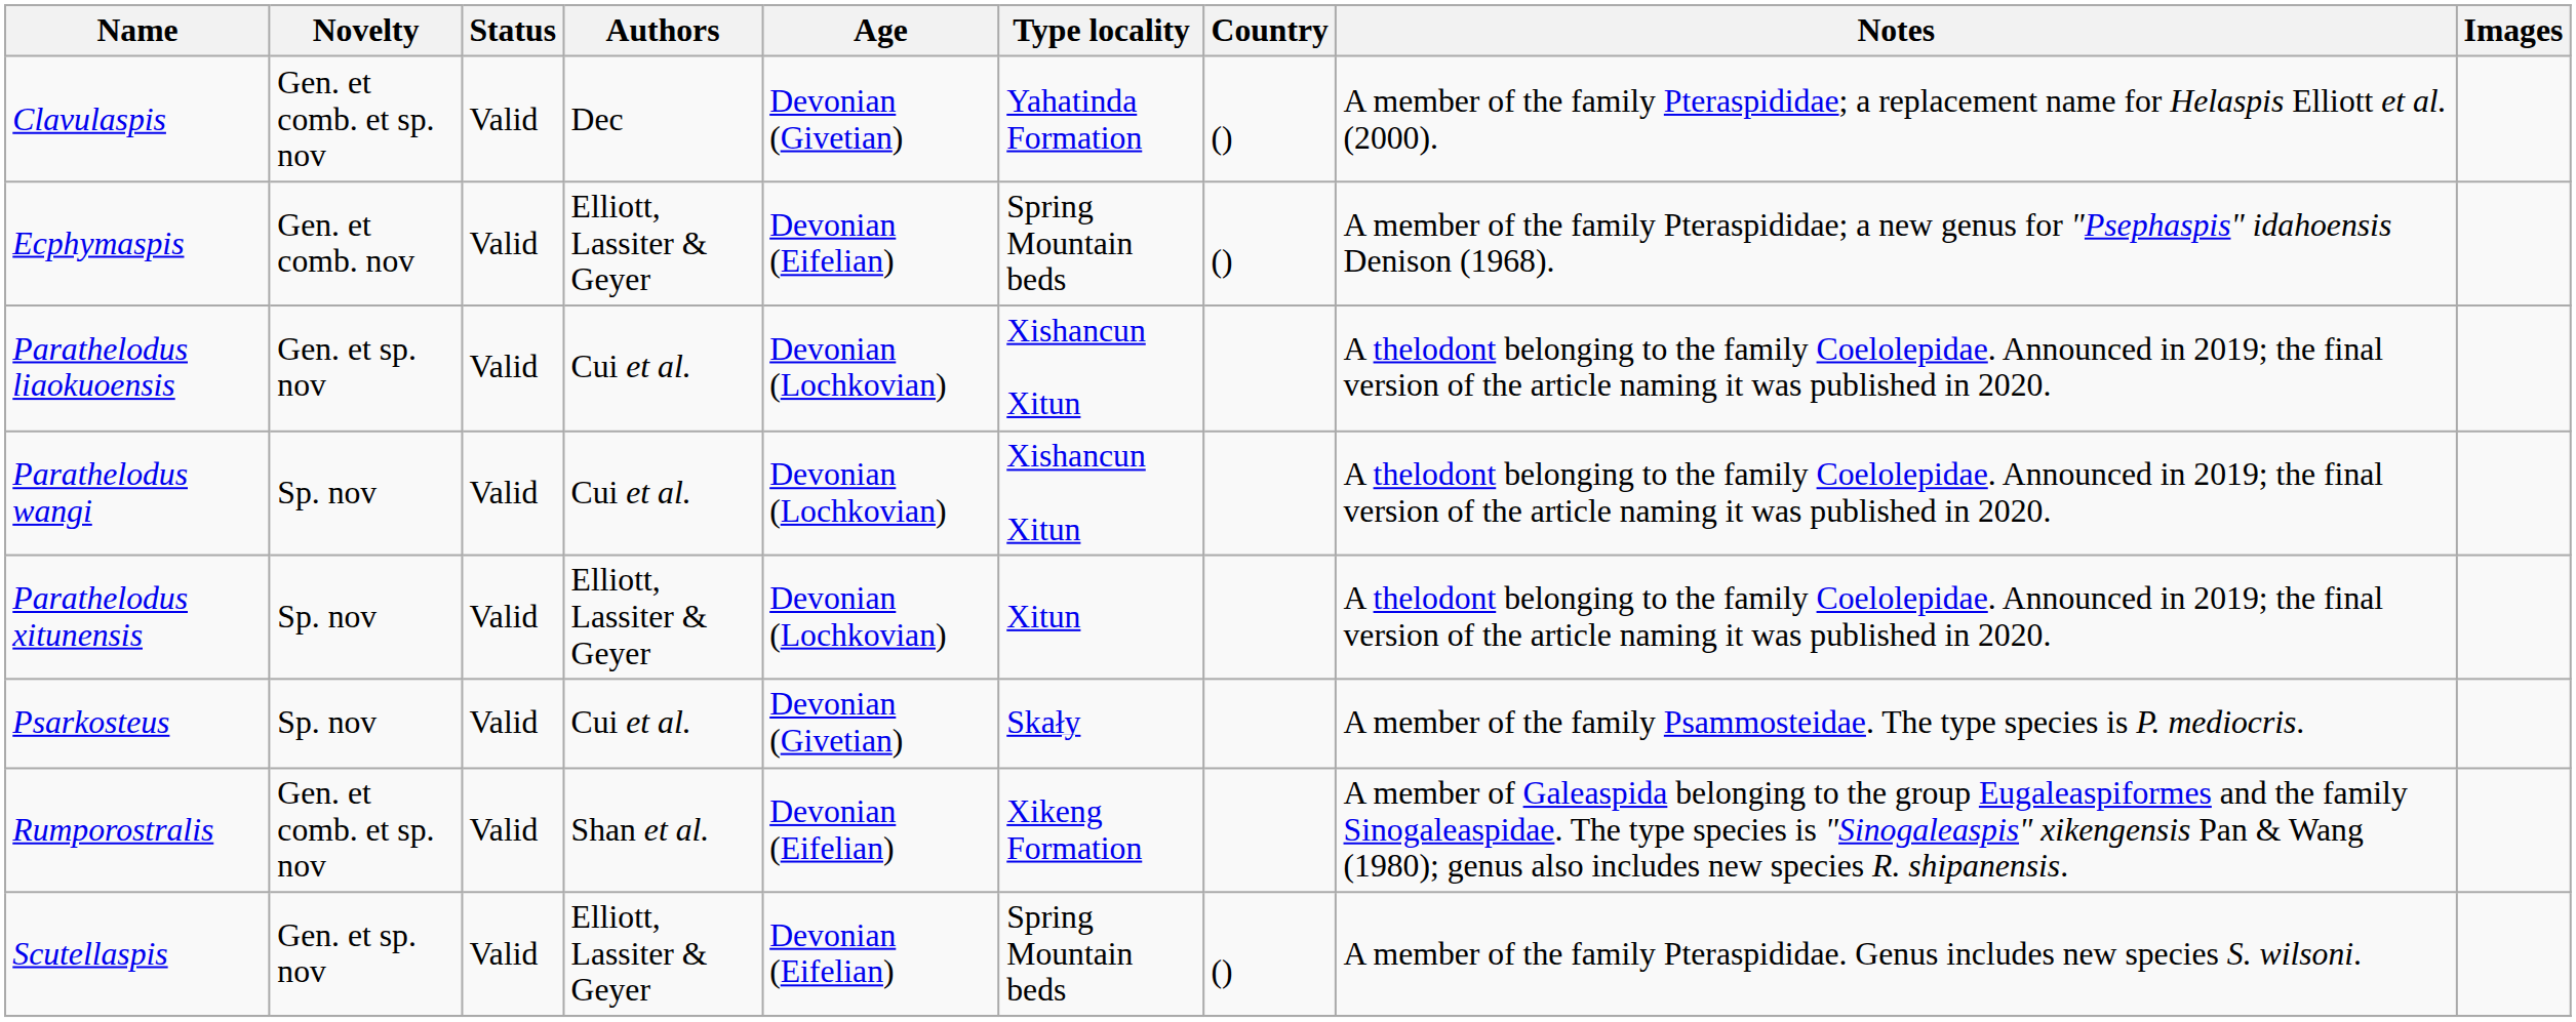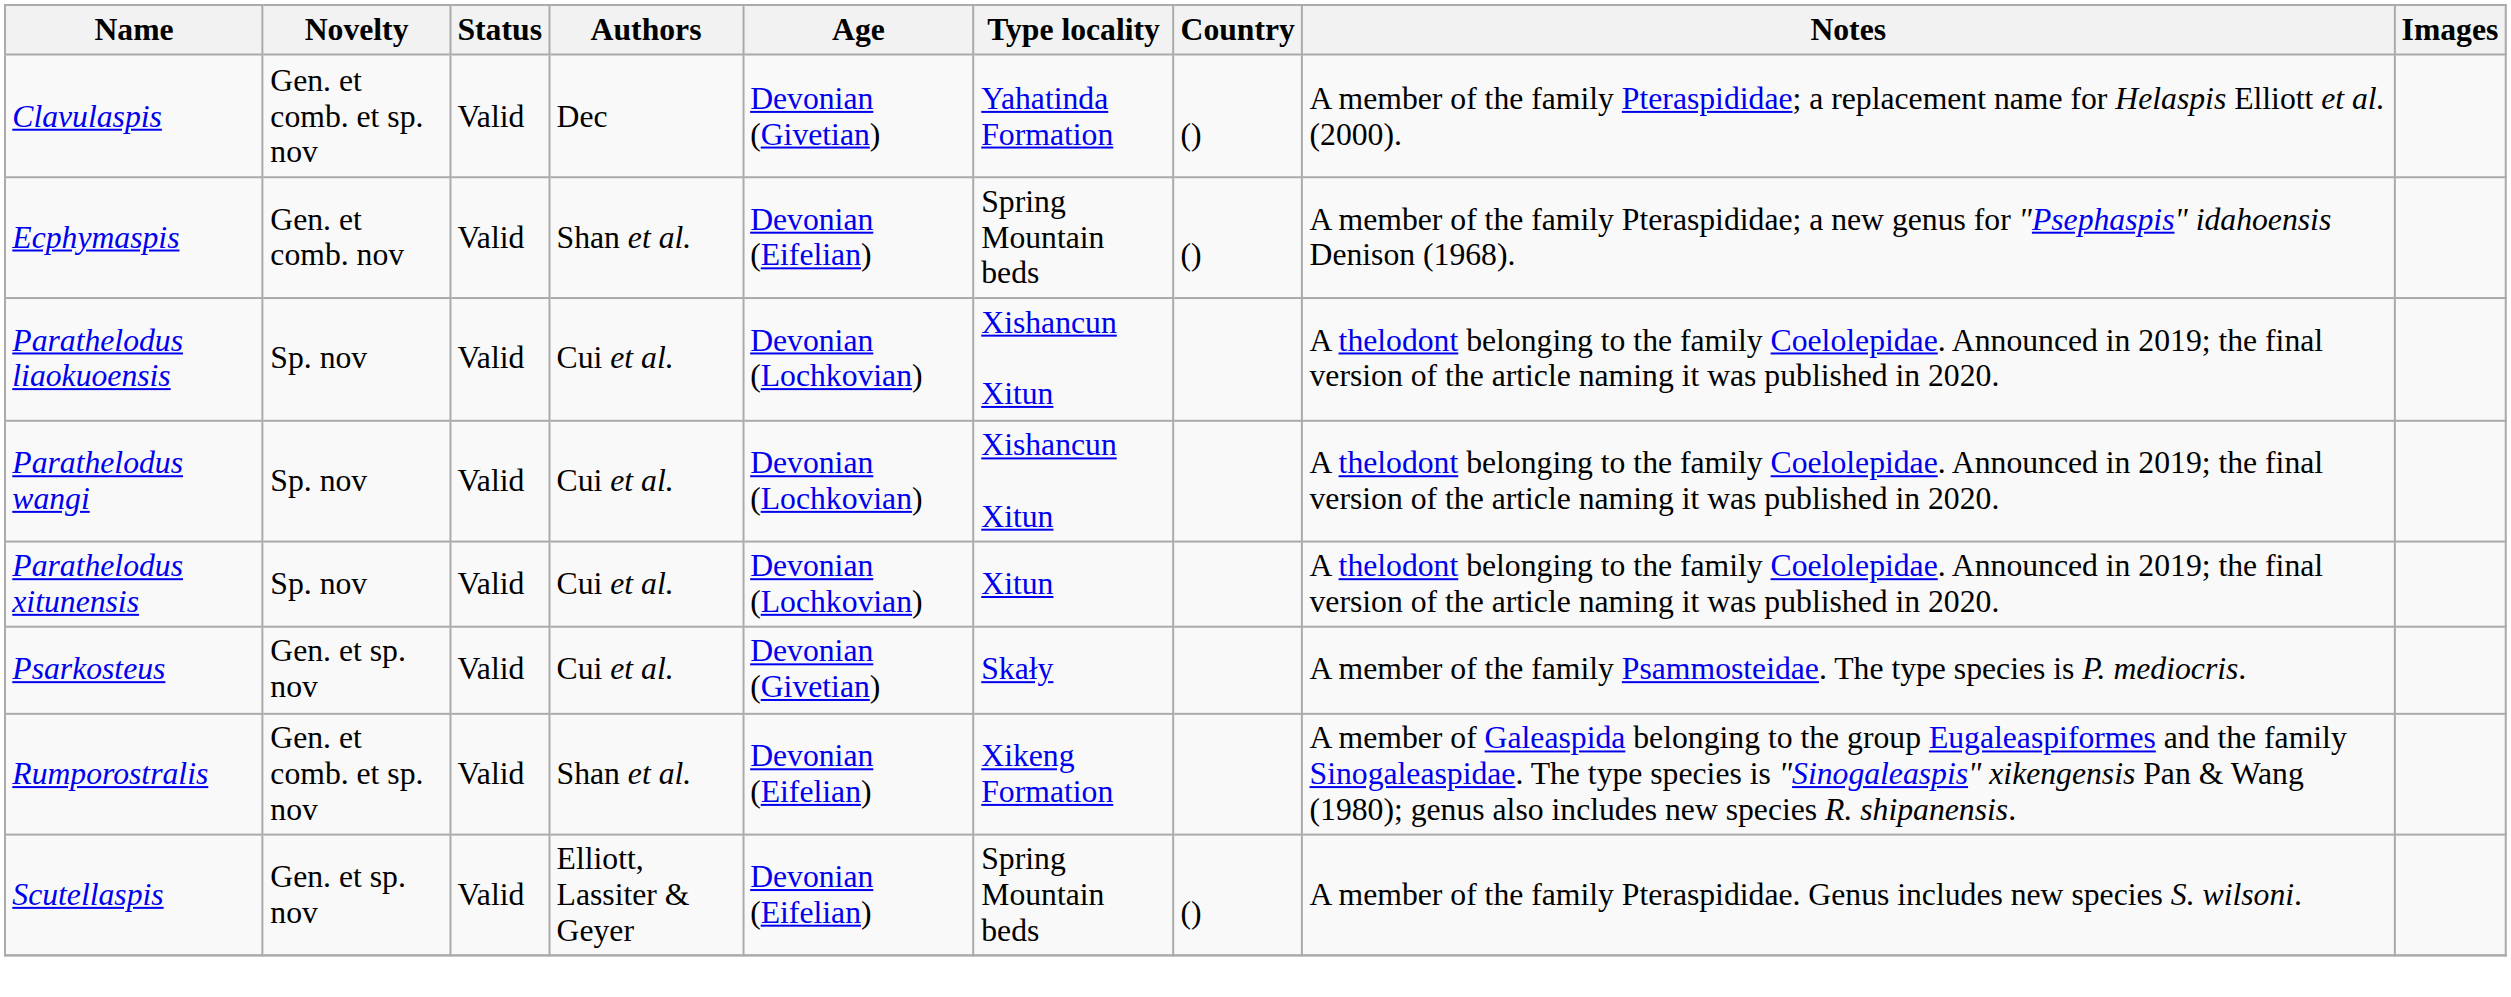 <table class="wikitable sortable" align="center" width="100%">
 <tr>
 <th>Name</th>
 <th>Novelty</th>
 <th>Status</th>
 <th>Authors</th>
 <th>Age</th>
 <th>Type locality</th>
 <th>Country</th>
 <th>Notes</th>
 <th>Images</th>
 </tr>
 <tr>
 <td><em><a href='#'>Clavulaspis</a></em></td>
 <td>Gen. et comb. et sp. nov</td>
 <td>Valid</td>
 <td>Dec</td>
 <td><a href='#'>Devonian</a> (<a href='#'>Givetian</a>)</td>
 <td><a href='#'>Yahatinda Formation</a></td>
 <td><br>()</td>
 <td>A member of the family <a href='#'>Pteraspididae</a>; a replacement name for <em>Helaspis</em> Elliott <em>et al.</em> (2000).</td>
 <td></td>
 </tr>
 <tr>
 <td><em><a href='#'>Ecphymaspis</a></em></td>
 <td>Gen. et comb. nov</td>
 <td>Valid</td>
-<td>Elliott, Lassiter & Geyer</td>
+<td>Shan <em>et al.</em></td>
 <td><a href='#'>Devonian</a> (<a href='#'>Eifelian</a>)</td>
 <td>Spring Mountain beds</td>
 <td><br>()</td>
 <td>A member of the family Pteraspididae; a new genus for <em>"<a href='#'>Psephaspis</a>" idahoensis</em> Denison (1968).</td>
 <td></td>
 </tr>
 <tr>
 <td><em><a href='#'>Parathelodus liaokuoensis</a></em></td>
-<td>Gen. et sp. nov</td>
+<td>Sp. nov</td>
 <td>Valid</td>
 <td>Cui <em>et al.</em></td>
 <td><a href='#'>Devonian</a> (<a href='#'>Lochkovian</a>)</td>
 <td><a href='#'>Xishancun</a><br><br><a href='#'>Xitun</a></td>
 <td></td>
 <td>A <a href='#'>thelodont</a> belonging to the family <a href='#'>Coelolepidae</a>. Announced in 2019; the final version of the article naming it was published in 2020.</td>
 <td></td>
 </tr>
 <tr>
 <td><em><a href='#'>Parathelodus wangi</a></em></td>
 <td>Sp. nov</td>
 <td>Valid</td>
 <td>Cui <em>et al.</em></td>
 <td><a href='#'>Devonian</a> (<a href='#'>Lochkovian</a>)</td>
 <td><a href='#'>Xishancun</a><br><br><a href='#'>Xitun</a></td>
 <td></td>
 <td>A <a href='#'>thelodont</a> belonging to the family <a href='#'>Coelolepidae</a>. Announced in 2019; the final version of the article naming it was published in 2020.</td>
 <td></td>
 </tr>
 <tr>
 <td><em><a href='#'>Parathelodus xitunensis</a></em></td>
 <td>Sp. nov</td>
 <td>Valid</td>
-<td>Elliott, Lassiter & Geyer</td>
+<td>Cui <em>et al.</em></td>
 <td><a href='#'>Devonian</a> (<a href='#'>Lochkovian</a>)</td>
 <td><a href='#'>Xitun</a></td>
 <td></td>
 <td>A <a href='#'>thelodont</a> belonging to the family <a href='#'>Coelolepidae</a>. Announced in 2019; the final version of the article naming it was published in 2020.</td>
 <td></td>
 </tr>
 <tr>
 <td><em><a href='#'>Psarkosteus</a></em></td>
-<td>Sp. nov</td>
+<td>Gen. et sp. nov</td>
 <td>Valid</td>
 <td>Cui <em>et al.</em></td>
 <td><a href='#'>Devonian</a> (<a href='#'>Givetian</a>)</td>
 <td><a href='#'>Skały</a></td>
 <td></td>
 <td>A member of the family <a href='#'>Psammosteidae</a>. The type species is <em>P. mediocris</em>.</td>
 <td></td>
 </tr>
 <tr>
 <td><em><a href='#'>Rumporostralis</a></em></td>
 <td>Gen. et comb. et sp. nov</td>
 <td>Valid</td>
 <td>Shan <em>et al.</em></td>
 <td><a href='#'>Devonian</a> (<a href='#'>Eifelian</a>)</td>
 <td><a href='#'>Xikeng Formation</a></td>
 <td></td>
 <td>A member of <a href='#'>Galeaspida</a> belonging to the group <a href='#'>Eugaleaspiformes</a> and the family <a href='#'>Sinogaleaspidae</a>. The type species is <em>"<a href='#'>Sinogaleaspis</a>" xikengensis</em> Pan & Wang (1980); genus also includes new species <em>R. shipanensis</em>.</td>
 <td></td>
 </tr>
 <tr>
 <td><em><a href='#'>Scutellaspis</a></em></td>
 <td>Gen. et sp. nov</td>
 <td>Valid</td>
 <td>Elliott, Lassiter & Geyer</td>
 <td><a href='#'>Devonian</a> (<a href='#'>Eifelian</a>)</td>
 <td>Spring Mountain beds</td>
 <td><br>()</td>
 <td>A member of the family Pteraspididae. Genus includes new species <em>S. wilsoni</em>.</td>
 <td></td>
 </tr>
 <tr>
 </tr>
 </table>
